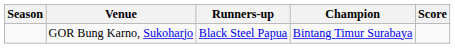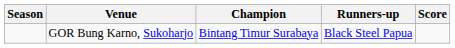 <table class="wikitable">
 <tr>
 <th>Season</th>
 <th>Venue</th>
+<th>Champion</th>
 <th>Runners-up</th>
-<th>Champion</th>
 <th>Score</th>
 </tr>
 <tr>
 <td></td>
 <td>GOR Bung Karno, <a href='#'>Sukoharjo</a></td>
+<td><a href='#'>Bintang Timur Surabaya</a></td>
 <td><a href='#'>Black Steel Papua</a></td>
-<td><a href='#'>Bintang Timur Surabaya</a></td>
 <td></td>
 </tr>
 </table>
